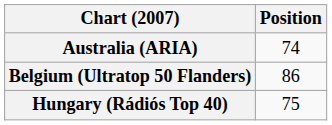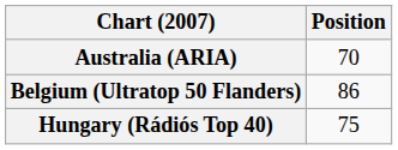 <table class="wikitable sortable plainrowheaders" style="text-align:center">
 <tr>
 <th scope="col">Chart (2007)</th>
 <th scope="col">Position</th>
 </tr>
 <tr>
 <th scope="row">Australia (ARIA)</th>
-<td>74</td>
+<td>70</td>
 </tr>
 <tr>
 <th scope="row">Belgium (Ultratop 50 Flanders)</th>
 <td>86</td>
 </tr>
 <tr>
 <th scope="row">Hungary (Rádiós Top 40)</th>
 <td>75</td>
 </tr>
 </table>
